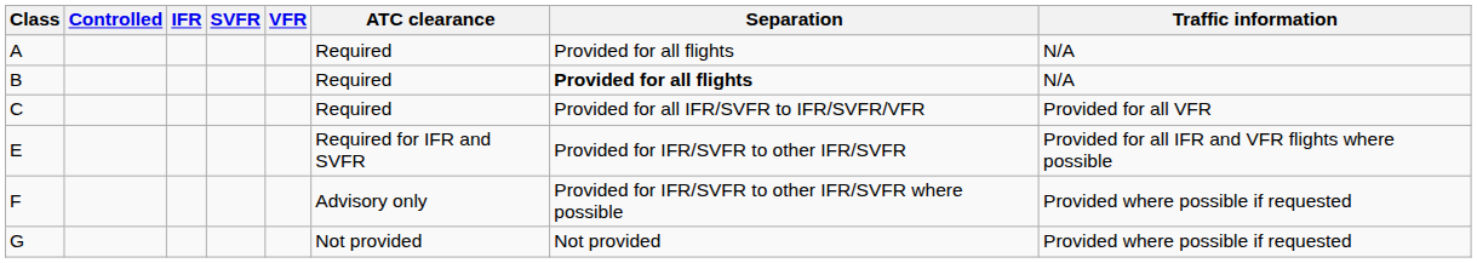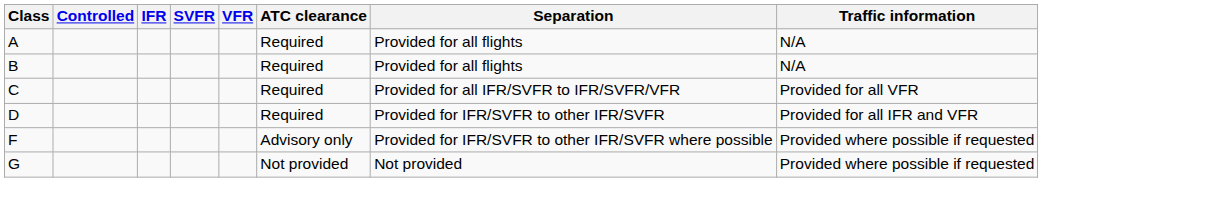 <table class="wikitable">
 <tr>
 <th>Class</th>
 <th><a href='#'>Controlled</a></th>
 <th><a href='#'>IFR</a></th>
 <th><a href='#'>SVFR</a></th>
 <th><a href='#'>VFR</a></th>
 <th>ATC clearance</th>
 <th>Separation</th>
 <th>Traffic information</th>
 </tr>
 <tr>
 <td>A</td>
 <td></td>
 <td></td>
 <td></td>
 <td></td>
 <td>Required</td>
 <td>Provided for all flights</td>
 <td>N/A</td>
 </tr>
 <tr>
 <td>B</td>
 <td></td>
 <td></td>
 <td></td>
 <td></td>
 <td>Required</td>
-<td><strong>Provided for all flights</strong></td>
+<td>Provided for all flights</td>
 <td>N/A</td>
 </tr>
 <tr>
 <td>C</td>
 <td></td>
 <td></td>
 <td></td>
 <td></td>
 <td>Required</td>
 <td>Provided for all IFR/SVFR to  IFR/SVFR/VFR</td>
 <td>Provided for all VFR</td>
 </tr>
 <tr>
-<td>E</td>
+<td>D</td>
 <td></td>
 <td></td>
 <td></td>
 <td></td>
-<td>Required for IFR and SVFR</td>
+<td>Required</td>
 <td>Provided for IFR/SVFR to other IFR/SVFR</td>
-<td>Provided for all IFR and VFR flights where possible</td>
+<td>Provided for all IFR and VFR</td>
 </tr>
 <tr>
 <td>F</td>
 <td></td>
 <td></td>
 <td></td>
 <td></td>
 <td>Advisory only</td>
 <td>Provided for IFR/SVFR to other IFR/SVFR where possible</td>
 <td>Provided where possible if requested</td>
 </tr>
 <tr>
 <td>G</td>
 <td></td>
 <td></td>
 <td></td>
 <td></td>
 <td>Not provided</td>
 <td>Not provided</td>
 <td>Provided where possible if requested</td>
 </tr>
 </table>
